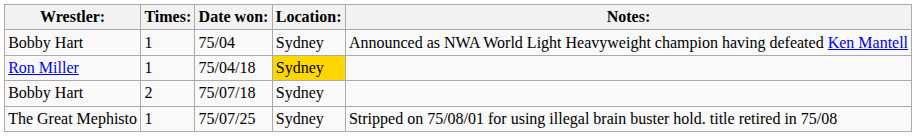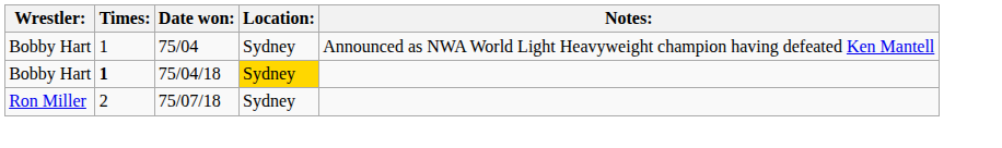 <table class="wikitable">
 <tr>
 <th>Wrestler:</th>
 <th>Times:</th>
 <th>Date won:</th>
 <th>Location:</th>
 <th>Notes:</th>
 </tr>
 <tr>
 <td>Bobby Hart</td>
 <td>1</td>
 <td>75/04</td>
 <td>Sydney</td>
 <td>Announced as NWA World Light Heavyweight champion having defeated <a href='#'>Ken Mantell</a></td>
 </tr>
 <tr>
-<td><a href='#'>Ron Miller</a></td>
-<td>1</td>
+<td>Bobby Hart</td>
+<td><strong>1</strong></td>
 <td>75/04/18</td>
 <td style="background: gold;">Sydney</td>
 <td></td>
 </tr>
 <tr>
-<td>Bobby Hart</td>
+<td><a href='#'>Ron Miller</a></td>
 <td>2</td>
 <td>75/07/18</td>
 <td>Sydney</td>
 <td></td>
 </tr>
-<tr>
-<td>The Great Mephisto</td>
-<td>1</td>
-<td>75/07/25</td>
-<td>Sydney</td>
-<td>Stripped on 75/08/01 for using illegal brain buster hold. title retired in 75/08</td>
-</tr>
 </table>
